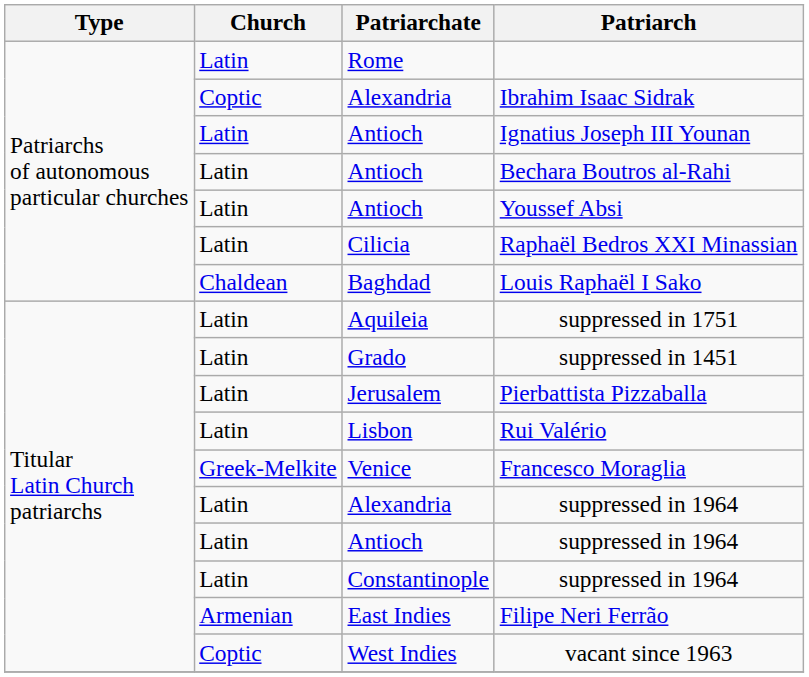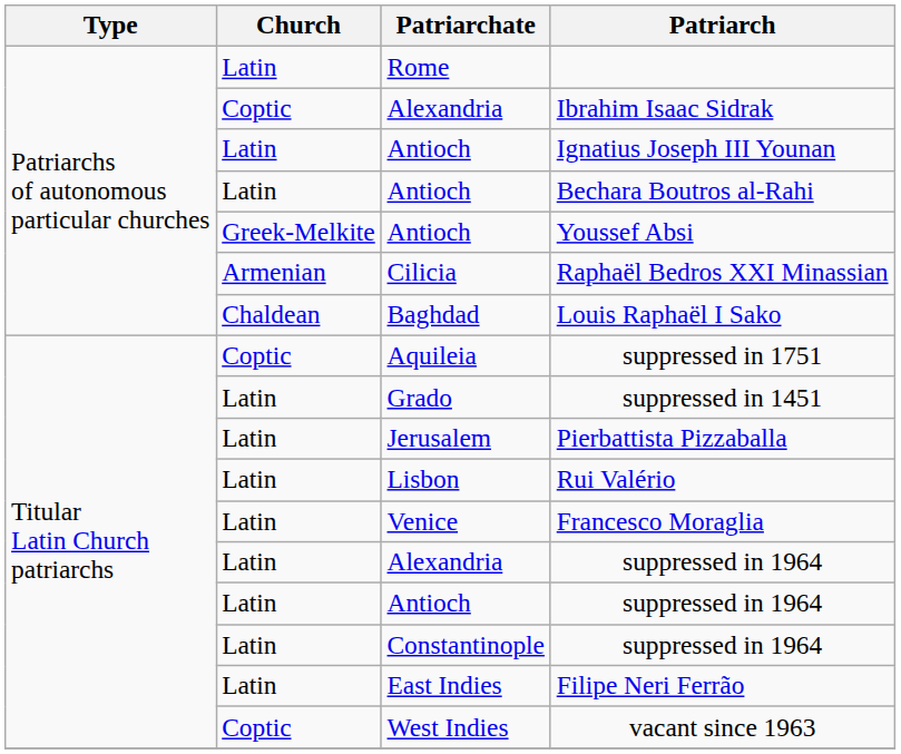 <table class="wikitable" style="margin:0 auto 5 auto">
 <tr>
 <th>Type</th>
 <th>Church</th>
 <th>Patriarchate</th>
 <th>Patriarch</th>
 </tr>
 <tr>
 <td rowspan="7">Patriarchs<br>of autonomous<br>particular churches</td>
 <td><a href='#'>Latin</a></td>
 <td><a href='#'>Rome</a></td>
 <td></td>
 </tr>
 <tr>
 <td><a href='#'>Coptic</a></td>
 <td><a href='#'>Alexandria</a></td>
 <td><a href='#'>Ibrahim Isaac Sidrak</a></td>
 </tr>
 <tr>
 <td><a href='#'>Latin</a></td>
 <td><a href='#'>Antioch</a></td>
 <td><a href='#'>Ignatius Joseph III Younan</a></td>
 </tr>
 <tr>
 <td>Latin</td>
 <td><a href='#'>Antioch</a></td>
 <td><a href='#'>Bechara Boutros al-Rahi</a></td>
 </tr>
 <tr>
-<td>Latin</td>
+<td><a href='#'>Greek-Melkite</a></td>
 <td><a href='#'>Antioch</a></td>
 <td><a href='#'>Youssef Absi</a></td>
 </tr>
 <tr>
-<td>Latin</td>
+<td><a href='#'>Armenian</a></td>
 <td><a href='#'>Cilicia</a></td>
 <td><a href='#'>Raphaël Bedros XXI Minassian</a></td>
 </tr>
 <tr>
 <td><a href='#'>Chaldean</a></td>
 <td><a href='#'>Baghdad</a></td>
 <td><a href='#'>Louis Raphaël I Sako</a></td>
 </tr>
 <tr>
 <td rowspan="10">Titular<br><a href='#'>Latin Church</a><br>patriarchs</td>
-<td>Latin</td>
+<td><a href='#'>Coptic</a></td>
 <td><a href='#'>Aquileia</a></td>
 <td style="text-align:center">suppressed in 1751</td>
 </tr>
 <tr>
 <td>Latin</td>
 <td><a href='#'>Grado</a></td>
 <td style="text-align:center">suppressed in 1451</td>
 </tr>
 <tr>
 <td>Latin</td>
 <td><a href='#'>Jerusalem</a></td>
 <td><a href='#'>Pierbattista Pizzaballa</a></td>
 </tr>
 <tr>
 <td>Latin</td>
 <td><a href='#'>Lisbon</a></td>
 <td><a href='#'>Rui Valério</a></td>
 </tr>
 <tr>
-<td><a href='#'>Greek-Melkite</a></td>
+<td>Latin</td>
 <td><a href='#'>Venice</a></td>
 <td><a href='#'>Francesco Moraglia</a></td>
 </tr>
 <tr>
 <td>Latin</td>
 <td><a href='#'>Alexandria</a></td>
 <td style="text-align:center">suppressed in 1964</td>
 </tr>
 <tr>
 <td>Latin</td>
 <td><a href='#'>Antioch</a></td>
 <td style="text-align:center">suppressed in 1964</td>
 </tr>
 <tr>
 <td>Latin</td>
 <td><a href='#'>Constantinople</a></td>
 <td style="text-align:center">suppressed in 1964</td>
 </tr>
 <tr>
-<td><a href='#'>Armenian</a></td>
+<td>Latin</td>
 <td><a href='#'>East Indies</a></td>
 <td><a href='#'>Filipe Neri Ferrão</a></td>
 </tr>
 <tr>
 <td><a href='#'>Coptic</a></td>
 <td><a href='#'>West Indies</a></td>
 <td style="text-align:center">vacant since 1963</td>
 </tr>
 <tr>
 </tr>
 </table>
